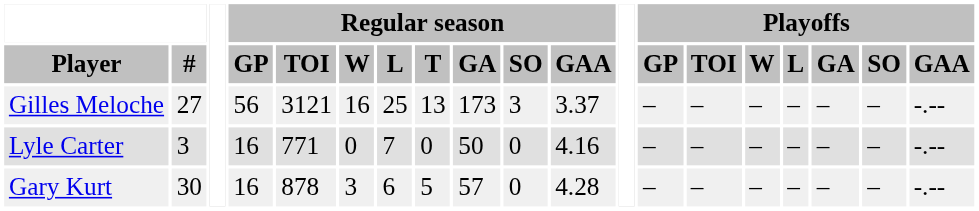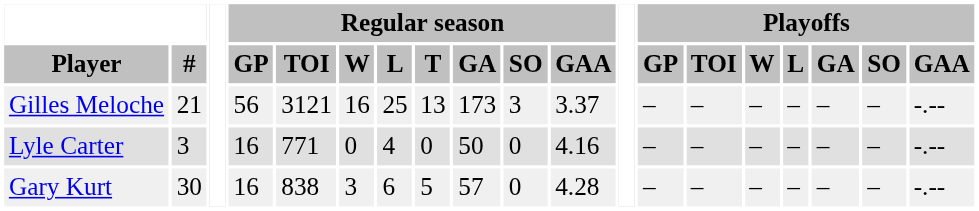 <table BORDER="0" CELLPADDING="3" CELLSPACING="2" ID="Table1">
 <tr ALIGN="center" bgcolor="#c0c0c0">
 <th ALIGN="center" colspan="2" bgcolor="#ffffff"> </th>
 <th ALIGN="center" rowspan="99" bgcolor="#ffffff"> </th>
 <th ALIGN="center" colspan="8">Regular season</th>
 <th ALIGN="center" rowspan="99" bgcolor="#ffffff"> </th>
 <th ALIGN="center" colspan="7">Playoffs</th>
 </tr>
 <tr ALIGN="center" bgcolor="#c0c0c0">
 <th ALIGN="center">Player</th>
 <th ALIGN="center">#</th>
 <th ALIGN="center">GP</th>
 <th ALIGN="center">TOI</th>
 <th ALIGN="center">W</th>
 <th ALIGN="center">L</th>
 <th ALIGN="center">T</th>
 <th ALIGN="center">GA</th>
 <th ALIGN="center">SO</th>
 <th ALIGN="center">GAA</th>
 <th ALIGN="center">GP</th>
 <th ALIGN="center">TOI</th>
 <th ALIGN="center">W</th>
 <th ALIGN="center">L</th>
 <th ALIGN="center">GA</th>
 <th ALIGN="center">SO</th>
 <th ALIGN="center">GAA</th>
 </tr>
 <tr bgcolor="#f0f0f0">
 <td><a href='#'>Gilles Meloche</a></td>
-<td>27</td>
+<td>21</td>
 <td>56</td>
 <td>3121</td>
 <td>16</td>
 <td>25</td>
 <td>13</td>
 <td>173</td>
 <td>3</td>
 <td>3.37</td>
 <td>–</td>
 <td>–</td>
 <td>–</td>
 <td>–</td>
 <td>–</td>
 <td>–</td>
 <td>-.--</td>
 </tr>
 <tr bgcolor="#e0e0e0">
 <td><a href='#'>Lyle Carter</a></td>
 <td>3</td>
 <td>16</td>
 <td>771</td>
 <td>0</td>
-<td>7</td>
+<td>4</td>
 <td>0</td>
 <td>50</td>
 <td>0</td>
 <td>4.16</td>
 <td>–</td>
 <td>–</td>
 <td>–</td>
 <td>–</td>
 <td>–</td>
 <td>–</td>
 <td>-.--</td>
 </tr>
 <tr bgcolor="#f0f0f0">
 <td><a href='#'>Gary Kurt</a></td>
 <td>30</td>
 <td>16</td>
-<td>878</td>
+<td>838</td>
 <td>3</td>
 <td>6</td>
 <td>5</td>
 <td>57</td>
 <td>0</td>
 <td>4.28</td>
 <td>–</td>
 <td>–</td>
 <td>–</td>
 <td>–</td>
 <td>–</td>
 <td>–</td>
 <td>-.--</td>
 </tr>
 </table>
